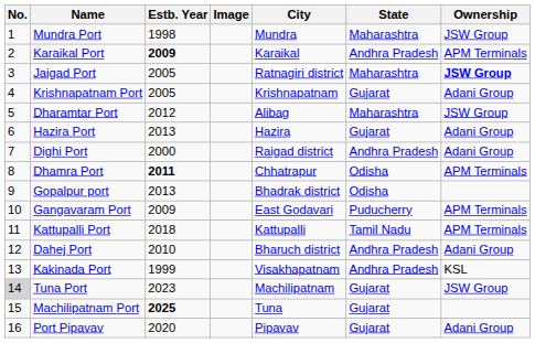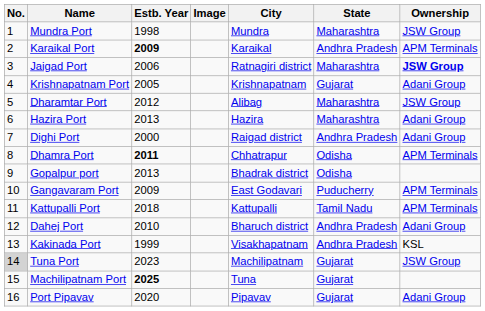 <table class="wikitable sortable">
 <tr>
 <th>No.</th>
 <th>Name</th>
 <th>Estb. Year</th>
 <th class=unsortable>Image</th>
 <th>City</th>
 <th>State</th>
 <th>Ownership</th>
 </tr>
 <tr>
 <td>1</td>
 <td><a href='#'>Mundra Port</a></td>
 <td>1998</td>
 <td></td>
 <td><a href='#'>Mundra</a></td>
 <td align="left"><a href='#'>Maharashtra</a></td>
 <td><a href='#'>JSW Group</a></td>
 </tr>
 <tr>
 <td>2</td>
 <td><a href='#'>Karaikal Port</a></td>
 <td><strong>2009</strong></td>
 <td></td>
 <td><a href='#'>Karaikal</a></td>
 <td align="left"><a href='#'>Andhra Pradesh</a></td>
 <td><a href='#'>APM Terminals</a></td>
 </tr>
 <tr>
 <td>3</td>
 <td><a href='#'>Jaigad Port</a></td>
-<td>2005</td>
+<td>2006</td>
 <td></td>
 <td><a href='#'>Ratnagiri district</a></td>
 <td align="left"><a href='#'>Maharashtra</a></td>
 <td><strong><a href='#'>JSW Group</a></strong></td>
 </tr>
 <tr>
 <td>4</td>
 <td><a href='#'>Krishnapatnam Port</a></td>
 <td>2005</td>
 <td></td>
 <td><a href='#'>Krishnapatnam</a></td>
 <td align="left"><a href='#'>Gujarat</a></td>
 <td><a href='#'>Adani Group</a></td>
 </tr>
 <tr>
 <td>5</td>
 <td><a href='#'>Dharamtar Port</a></td>
 <td>2012</td>
 <td></td>
 <td><a href='#'>Alibag</a></td>
 <td align="left"><a href='#'>Maharashtra</a></td>
 <td><a href='#'>JSW Group</a></td>
 </tr>
 <tr>
 <td>6</td>
 <td><a href='#'>Hazira Port</a></td>
 <td>2013</td>
 <td></td>
 <td><a href='#'>Hazira</a></td>
-<td align="left"><a href='#'>Gujarat</a></td>
+<td align="left"><a href='#'>Maharashtra</a></td>
 <td><a href='#'>Adani Group</a></td>
 </tr>
 <tr>
 <td>7</td>
 <td><a href='#'>Dighi Port</a></td>
 <td>2000</td>
 <td></td>
 <td><a href='#'>Raigad district</a></td>
 <td align="left"><a href='#'>Andhra Pradesh</a></td>
 <td><a href='#'>Adani Group</a></td>
 </tr>
 <tr>
 <td>8</td>
 <td><a href='#'>Dhamra Port</a></td>
 <td><strong>2011</strong></td>
 <td></td>
 <td><a href='#'>Chhatrapur</a></td>
 <td align="left"><a href='#'>Odisha</a></td>
 <td><a href='#'>APM Terminals</a></td>
 </tr>
 <tr>
 <td>9</td>
 <td><a href='#'>Gopalpur port</a></td>
 <td>2013</td>
 <td></td>
 <td><a href='#'>Bhadrak district</a></td>
 <td align="left"><a href='#'>Odisha</a></td>
 <td></td>
 </tr>
 <tr>
 <td>10</td>
 <td><a href='#'>Gangavaram Port</a></td>
 <td>2009</td>
 <td></td>
 <td><a href='#'>East Godavari</a></td>
 <td align="left"><a href='#'>Puducherry</a></td>
 <td><a href='#'>APM Terminals</a></td>
 </tr>
 <tr>
 <td>11</td>
 <td><a href='#'>Kattupalli Port</a></td>
 <td>2018</td>
 <td></td>
 <td><a href='#'>Kattupalli</a></td>
 <td align="left"><a href='#'>Tamil Nadu</a></td>
 <td><a href='#'>APM Terminals</a></td>
 </tr>
 <tr>
 <td>12</td>
 <td><a href='#'>Dahej Port</a></td>
 <td>2010</td>
 <td></td>
 <td><a href='#'>Bharuch district</a></td>
 <td align="left"><a href='#'>Andhra Pradesh</a></td>
 <td><a href='#'>Adani Group</a></td>
 </tr>
 <tr>
 <td>13</td>
 <td><a href='#'>Kakinada Port</a></td>
 <td>1999</td>
 <td></td>
 <td><a href='#'>Visakhapatnam</a></td>
 <td align="left"><a href='#'>Andhra Pradesh</a></td>
 <td>KSL</td>
 </tr>
 <tr>
 <td style="background: lightgrey;">14</td>
 <td><a href='#'>Tuna Port</a></td>
 <td>2023</td>
 <td></td>
 <td><a href='#'>Machilipatnam</a></td>
 <td align="left"><a href='#'>Gujarat</a></td>
 <td><a href='#'>JSW Group</a></td>
 </tr>
 <tr>
 <td>15</td>
 <td><a href='#'>Machilipatnam Port</a></td>
 <td><strong>2025</strong></td>
 <td></td>
 <td><a href='#'>Tuna</a></td>
 <td align="left"><a href='#'>Gujarat</a></td>
 <td></td>
 </tr>
 <tr>
 <td>16</td>
 <td><a href='#'>Port Pipavav</a></td>
 <td>2020</td>
 <td></td>
 <td><a href='#'>Pipavav</a></td>
 <td align="left"><a href='#'>Gujarat</a></td>
 <td><a href='#'>Adani Group</a></td>
 </tr>
 </table>
